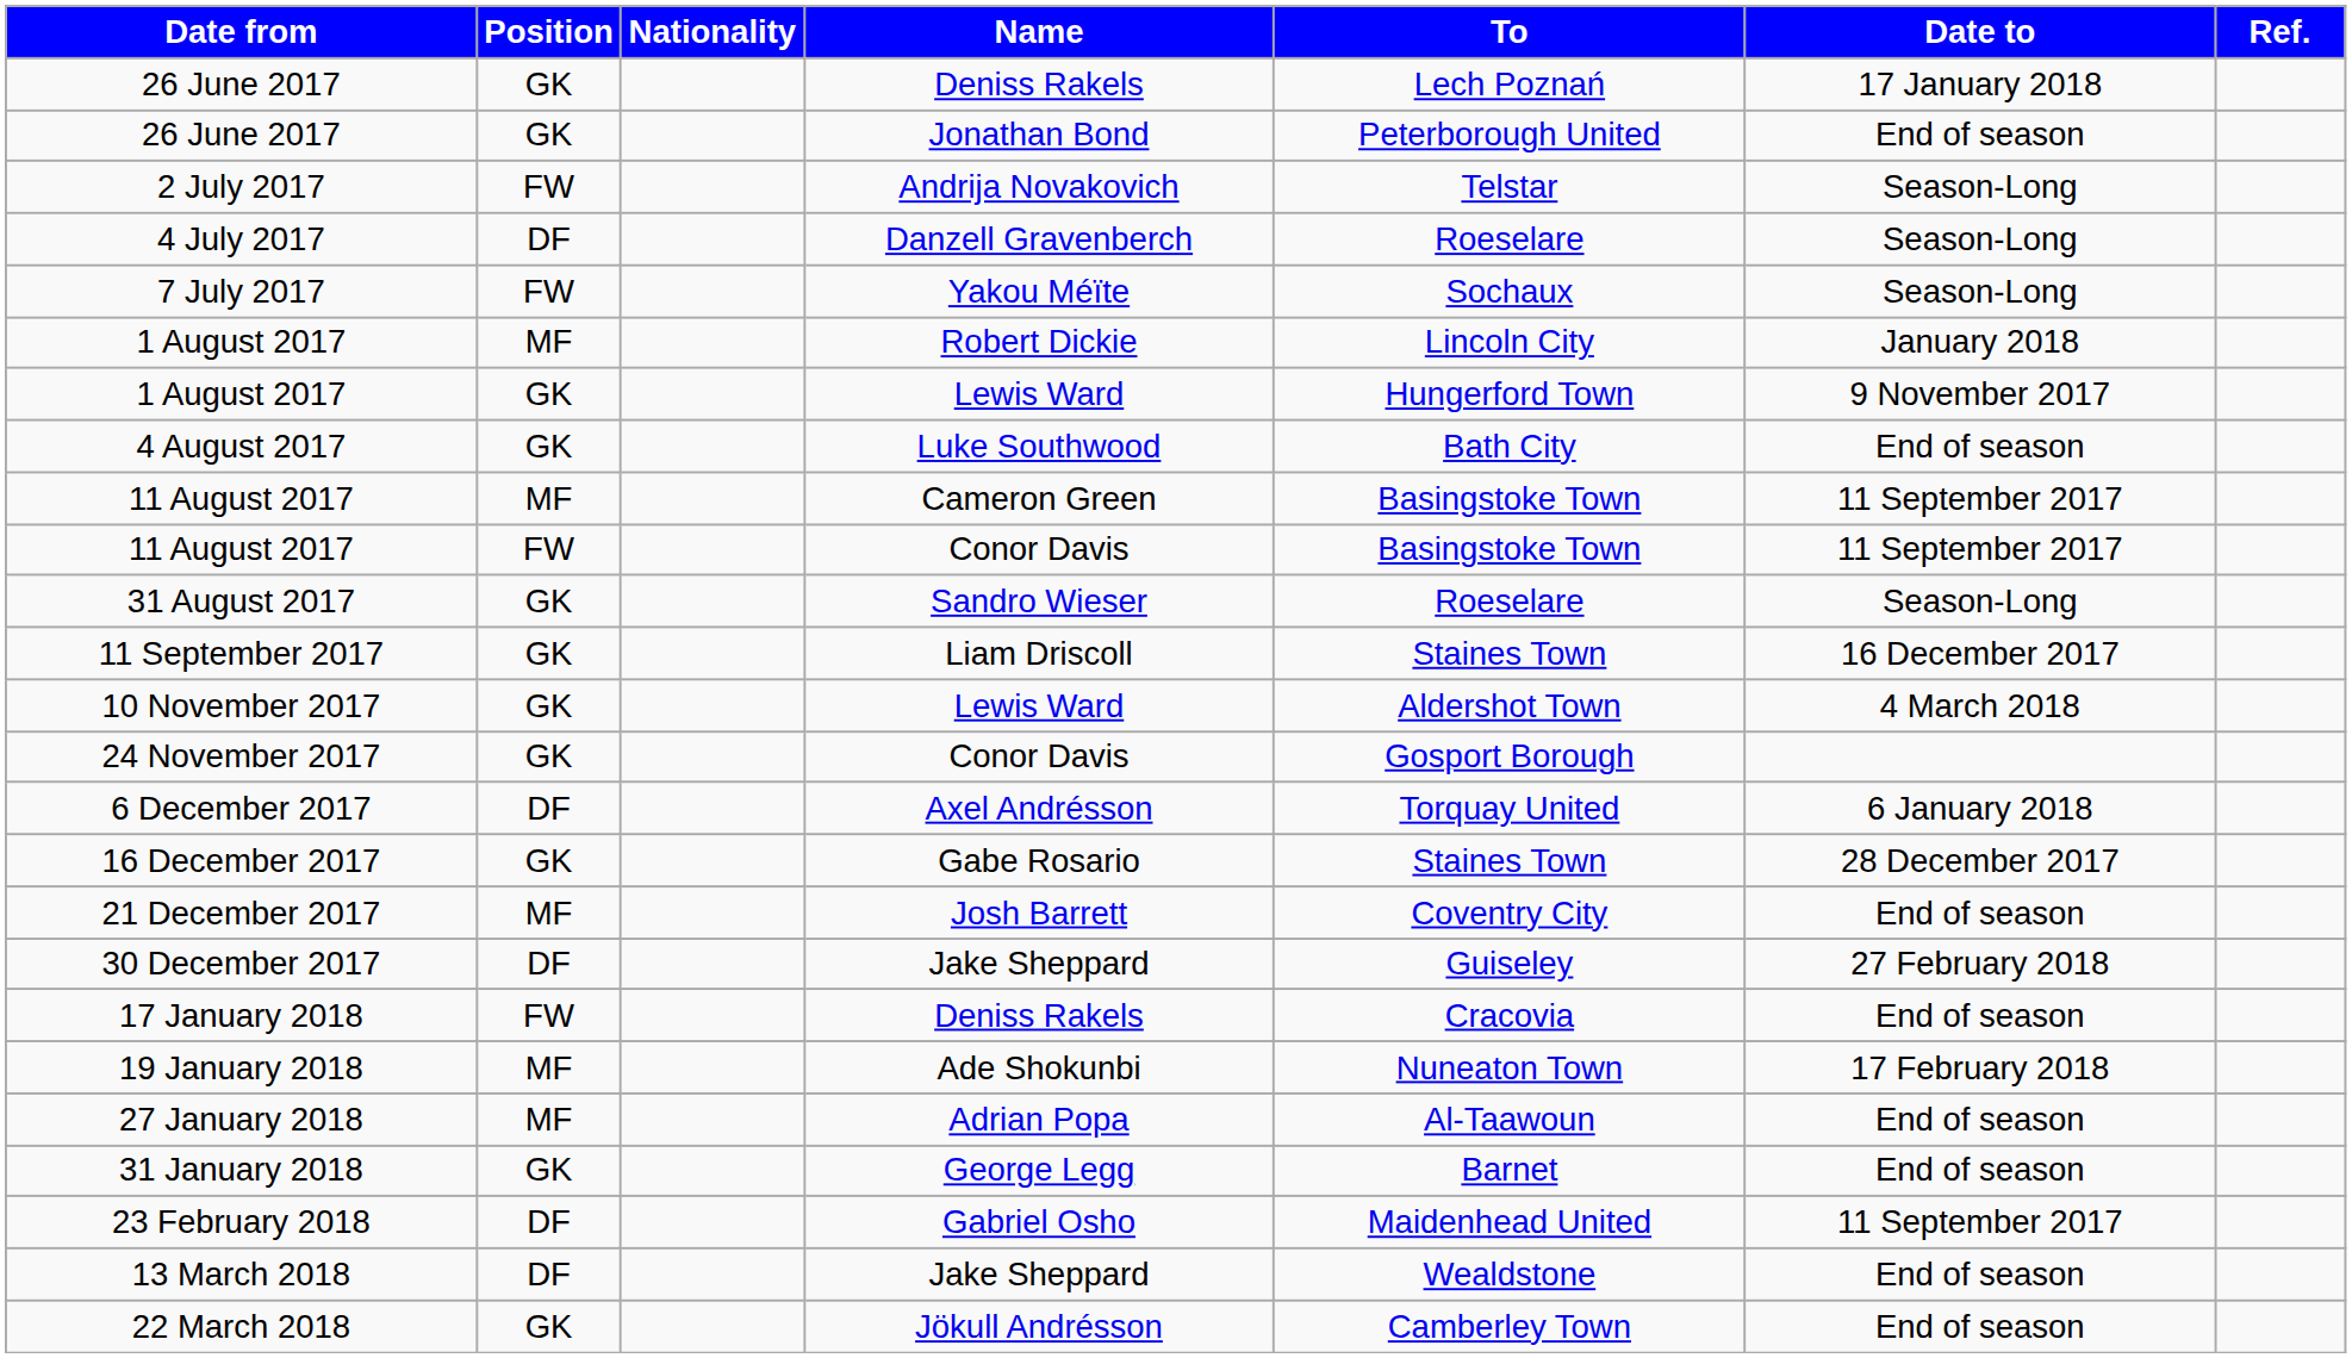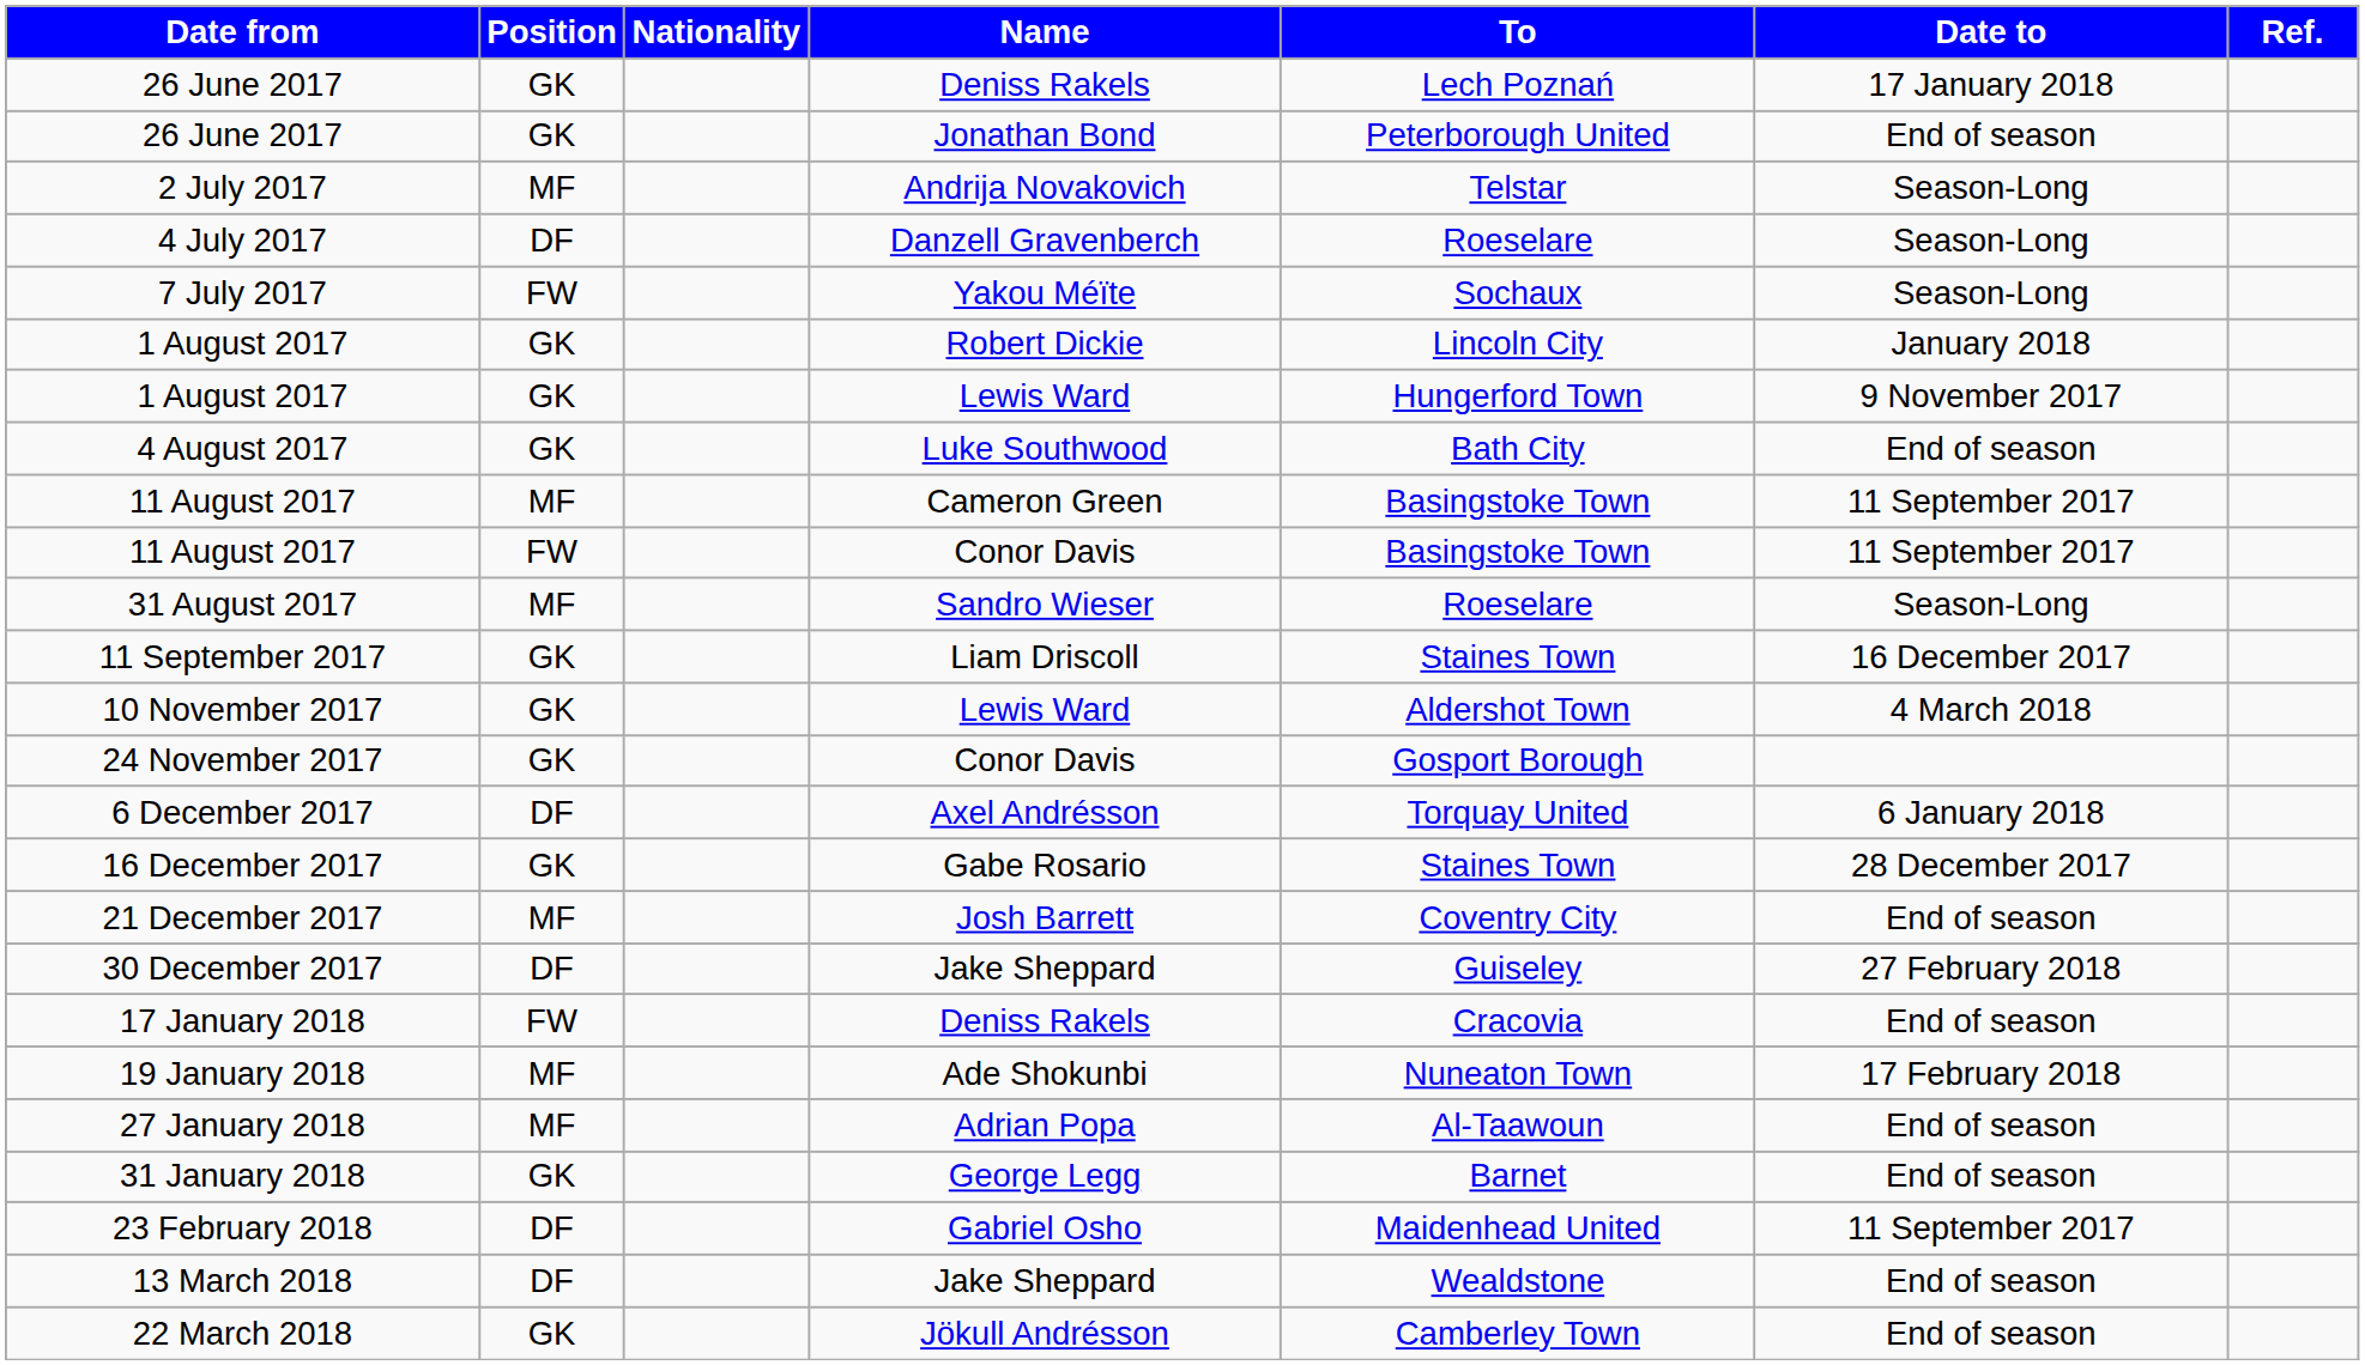 <table class="wikitable" style="text-align:center; font-size:90%; ">
 <tr>
 <th style="background:#00f; color:white; width:200px;">Date from</th>
 <th style="background:#00f; color:white; width:50px;">Position</th>
 <th style="background:#00f; color:white; width:50px;">Nationality</th>
 <th style="background:#00f; color:white; width:200px;">Name</th>
 <th style="background:#00f; color:white; width:200px;">To</th>
 <th style="background:#00f; color:white; width:200px;">Date to</th>
 <th style="background:#00f; color:white; width:50px;">Ref.</th>
 </tr>
 <tr>
 <td>26 June 2017</td>
 <td>GK</td>
 <td></td>
 <td><a href='#'>Deniss Rakels</a></td>
 <td><a href='#'>Lech Poznań</a></td>
 <td>17 January 2018</td>
 <td></td>
 </tr>
 <tr>
 <td>26 June 2017</td>
 <td>GK</td>
 <td></td>
 <td><a href='#'>Jonathan Bond</a></td>
 <td><a href='#'>Peterborough United</a></td>
 <td>End of season</td>
 <td></td>
 </tr>
 <tr>
 <td>2 July 2017</td>
-<td>FW</td>
+<td>MF</td>
 <td></td>
 <td><a href='#'>Andrija Novakovich</a></td>
 <td><a href='#'>Telstar</a></td>
 <td>Season-Long</td>
 <td></td>
 </tr>
 <tr>
 <td>4 July 2017</td>
 <td>DF</td>
 <td></td>
 <td><a href='#'>Danzell Gravenberch</a></td>
 <td><a href='#'>Roeselare</a></td>
 <td>Season-Long</td>
 <td></td>
 </tr>
 <tr>
 <td>7 July 2017</td>
 <td>FW</td>
 <td></td>
 <td><a href='#'>Yakou Méïte</a></td>
 <td><a href='#'>Sochaux</a></td>
 <td>Season-Long</td>
 <td></td>
 </tr>
 <tr>
 <td>1 August 2017</td>
-<td>MF</td>
+<td>GK</td>
 <td></td>
 <td><a href='#'>Robert Dickie</a></td>
 <td><a href='#'>Lincoln City</a></td>
 <td>January 2018</td>
 <td></td>
 </tr>
 <tr>
 <td>1 August 2017</td>
 <td>GK</td>
 <td></td>
 <td><a href='#'>Lewis Ward</a></td>
 <td><a href='#'>Hungerford Town</a></td>
 <td>9 November 2017</td>
 <td></td>
 </tr>
 <tr>
 <td>4 August 2017</td>
 <td>GK</td>
 <td></td>
 <td><a href='#'>Luke Southwood</a></td>
 <td><a href='#'>Bath City</a></td>
 <td>End of season</td>
 <td></td>
 </tr>
 <tr>
 <td>11 August 2017</td>
 <td>MF</td>
 <td></td>
 <td>Cameron Green</td>
 <td><a href='#'>Basingstoke Town</a></td>
 <td>11 September 2017</td>
 <td></td>
 </tr>
 <tr>
 <td>11 August 2017</td>
 <td>FW</td>
 <td></td>
 <td>Conor Davis</td>
 <td><a href='#'>Basingstoke Town</a></td>
 <td>11 September 2017</td>
 <td></td>
 </tr>
 <tr>
 <td>31 August 2017</td>
-<td>GK</td>
+<td>MF</td>
 <td></td>
 <td><a href='#'>Sandro Wieser</a></td>
 <td><a href='#'>Roeselare</a></td>
 <td>Season-Long</td>
 <td></td>
 </tr>
 <tr>
 <td>11 September 2017</td>
 <td>GK</td>
 <td></td>
 <td>Liam Driscoll</td>
 <td><a href='#'>Staines Town</a></td>
 <td>16 December 2017</td>
 <td></td>
 </tr>
 <tr>
 <td>10 November 2017</td>
 <td>GK</td>
 <td></td>
 <td><a href='#'>Lewis Ward</a></td>
 <td><a href='#'>Aldershot Town</a></td>
 <td>4 March 2018</td>
 <td></td>
 </tr>
 <tr>
 <td>24 November 2017</td>
 <td>GK</td>
 <td></td>
 <td>Conor Davis</td>
 <td><a href='#'>Gosport Borough</a></td>
 <td></td>
 <td></td>
 </tr>
 <tr>
 <td>6 December 2017</td>
 <td>DF</td>
 <td></td>
 <td><a href='#'>Axel Andrésson</a></td>
 <td><a href='#'>Torquay United</a></td>
 <td>6 January 2018</td>
 <td></td>
 </tr>
 <tr>
 <td>16 December 2017</td>
 <td>GK</td>
 <td></td>
 <td>Gabe Rosario</td>
 <td><a href='#'>Staines Town</a></td>
 <td>28 December 2017</td>
 <td></td>
 </tr>
 <tr>
 <td>21 December 2017 </td>
 <td>MF</td>
 <td></td>
 <td><a href='#'>Josh Barrett</a></td>
 <td><a href='#'>Coventry City</a></td>
 <td>End of season</td>
 <td></td>
 </tr>
 <tr>
 <td>30 December 2017</td>
 <td>DF</td>
 <td></td>
 <td>Jake Sheppard</td>
 <td><a href='#'>Guiseley</a></td>
 <td>27 February 2018</td>
 <td></td>
 </tr>
 <tr>
 <td>17 January 2018</td>
 <td>FW</td>
 <td></td>
 <td><a href='#'>Deniss Rakels</a></td>
 <td><a href='#'>Cracovia</a></td>
 <td>End of season</td>
 <td></td>
 </tr>
 <tr>
 <td>19 January 2018</td>
 <td>MF</td>
 <td></td>
 <td>Ade Shokunbi</td>
 <td><a href='#'>Nuneaton Town</a></td>
 <td>17 February 2018</td>
 <td></td>
 </tr>
 <tr>
 <td>27 January 2018</td>
 <td>MF</td>
 <td></td>
 <td><a href='#'>Adrian Popa</a></td>
 <td><a href='#'>Al-Taawoun</a></td>
 <td>End of season</td>
 <td></td>
 </tr>
 <tr>
 <td>31 January 2018</td>
 <td>GK</td>
 <td></td>
 <td><a href='#'>George Legg</a></td>
 <td><a href='#'>Barnet</a></td>
 <td>End of season</td>
 <td></td>
 </tr>
 <tr>
 <td>23 February 2018</td>
 <td>DF</td>
 <td></td>
 <td><a href='#'>Gabriel Osho</a></td>
 <td><a href='#'>Maidenhead United</a></td>
 <td>11 September 2017</td>
 <td></td>
 </tr>
 <tr>
 <td>13 March 2018</td>
 <td>DF</td>
 <td></td>
 <td>Jake Sheppard</td>
 <td><a href='#'>Wealdstone</a></td>
 <td>End of season</td>
 <td></td>
 </tr>
 <tr>
 <td>22 March 2018</td>
 <td>GK</td>
 <td></td>
 <td><a href='#'>Jökull Andrésson</a></td>
 <td><a href='#'>Camberley Town</a></td>
 <td>End of season</td>
 <td></td>
 </tr>
 </table>
